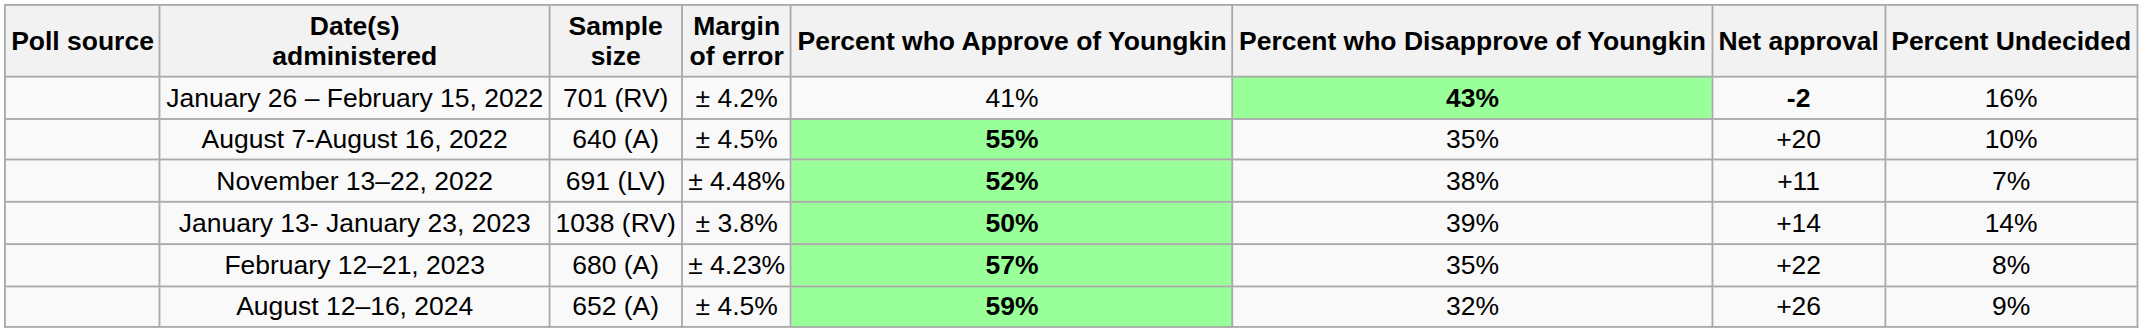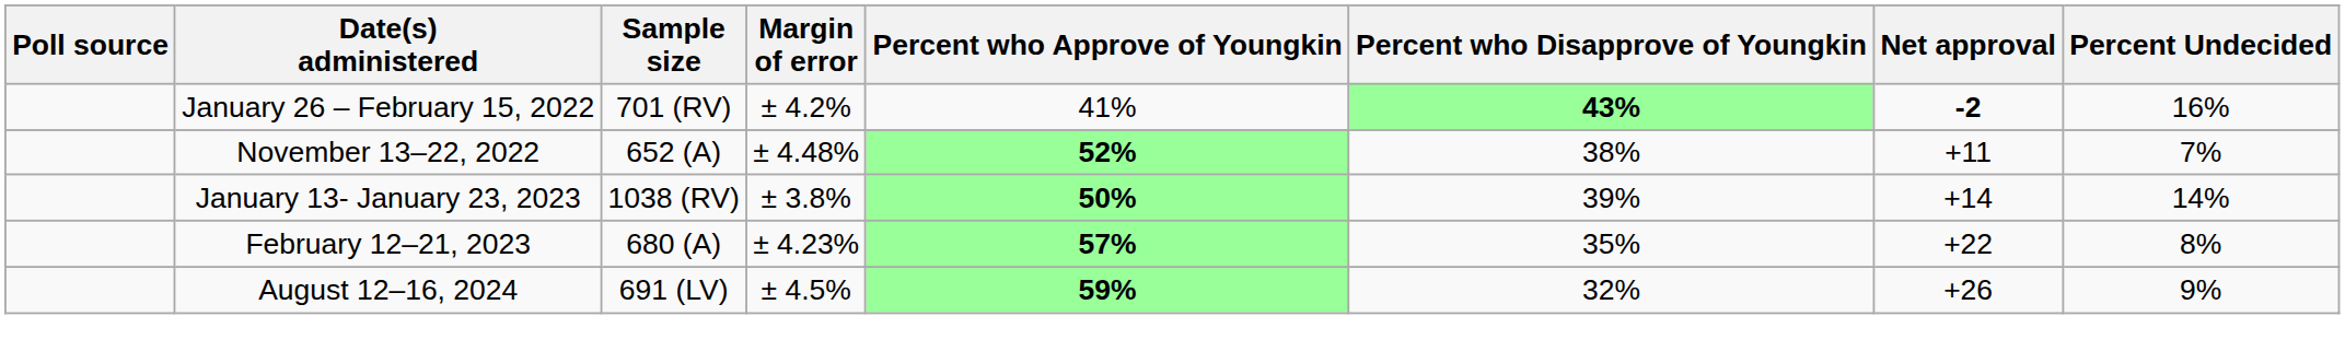 <table class="wikitable" style="font-size:90%;text-align:center;">
 <tr>
 <th>Poll source</th>
 <th>Date(s)<br>administered</th>
 <th>Sample<br>size</th>
 <th>Margin<br>of error</th>
 <th>Percent who Approve of Youngkin</th>
 <th>Percent who Disapprove of Youngkin</th>
 <th>Net approval</th>
 <th>Percent Undecided</th>
 </tr>
 <tr>
 <td></td>
 <td>January 26 – February 15, 2022</td>
 <td>701 (RV)</td>
 <td>± 4.2%</td>
 <td>41%</td>
 <td style="background: rgb(153, 255, 153);"><strong>43%</strong></td>
 <td><strong>-2</strong></td>
 <td>16%</td>
 </tr>
 <tr>
-<td><br></td>
-<td>August 7-August 16, 2022</td>
-<td>640 (A)</td>
-<td>± 4.5%</td>
-<td style="background: rgb(153, 255, 153);"><strong>55%</strong></td>
-<td>35%</td>
-<td>+20</td>
-<td>10%</td>
-</tr>
-<tr>
 <td></td>
 <td>November 13–22, 2022</td>
-<td>691 (LV)</td>
+<td>652 (A)</td>
 <td>± 4.48%</td>
 <td style="background: rgb(153, 255, 153);"><strong>52%</strong></td>
 <td>38%</td>
 <td>+11</td>
 <td>7%</td>
 </tr>
 <tr>
 <td><br></td>
 <td>January 13- January 23, 2023</td>
 <td>1038 (RV)</td>
 <td>± 3.8%</td>
 <td style="background: rgb(153, 255, 153);"><strong>50%</strong></td>
 <td>39%</td>
 <td>+14</td>
 <td>14%</td>
 </tr>
 <tr>
 <td><br></td>
 <td>February 12–21, 2023</td>
 <td>680 (A)</td>
 <td>± 4.23%</td>
 <td style="background: rgb(153, 255, 153);"><strong>57%</strong></td>
 <td>35%</td>
 <td>+22</td>
 <td>8%</td>
 </tr>
 <tr>
 <td><br></td>
 <td>August 12–16, 2024</td>
-<td>652 (A)</td>
+<td>691 (LV)</td>
 <td>± 4.5%</td>
 <td style="background: rgb(153, 255, 153);"><strong>59%</strong></td>
 <td>32%</td>
 <td>+26</td>
 <td>9%</td>
 </tr>
 </table>
